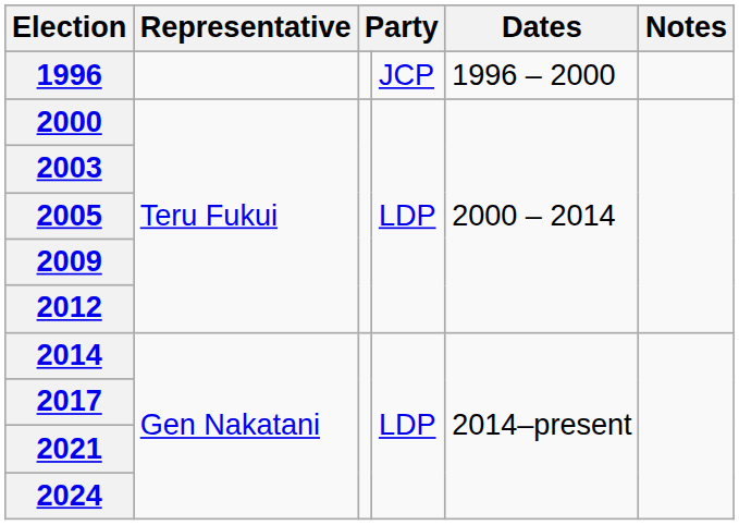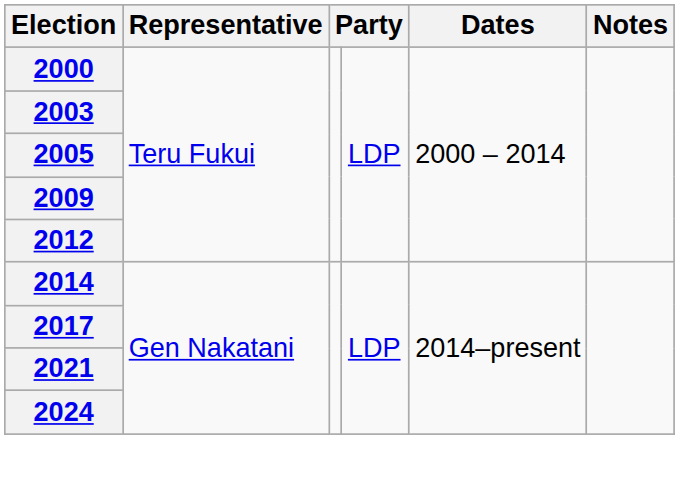 <table class=wikitable>
 <tr valign=bottom>
 <th>Election</th>
 <th>Representative</th>
 <th colspan="2">Party</th>
 <th>Dates</th>
 <th>Notes</th>
-</tr>
-<tr>
-<th><a href='#'>1996</a></th>
-<td></td>
-<td bgcolor=></td>
-<td><a href='#'>JCP</a></td>
-<td>1996 – 2000</td>
-<td></td>
 </tr>
 <tr>
 <th><a href='#'>2000</a></th>
 <td rowspan="5"><a href='#'>Teru Fukui</a></td>
 <td rowspan="5" bgcolor=></td>
 <td rowspan="5"><a href='#'>LDP</a></td>
 <td rowspan="5">2000 – 2014</td>
 <td rowspan="5"></td>
 </tr>
 <tr>
 <th><a href='#'>2003</a></th>
 </tr>
 <tr>
 <th><a href='#'>2005</a></th>
 </tr>
 <tr>
 <th><a href='#'>2009</a></th>
 </tr>
 <tr>
 <th><a href='#'>2012</a></th>
 </tr>
 <tr>
 <th><a href='#'>2014</a></th>
 <td rowspan="4"><a href='#'>Gen Nakatani</a></td>
 <td rowspan="4" bgcolor=></td>
 <td rowspan="4"><a href='#'>LDP</a></td>
 <td rowspan="4">2014–present</td>
 <td rowspan="4"></td>
 </tr>
 <tr>
 <th><a href='#'>2017</a></th>
 </tr>
 <tr>
 <th><a href='#'>2021</a></th>
 </tr>
 <tr>
 <th><a href='#'>2024</a></th>
 </tr>
 </table>
